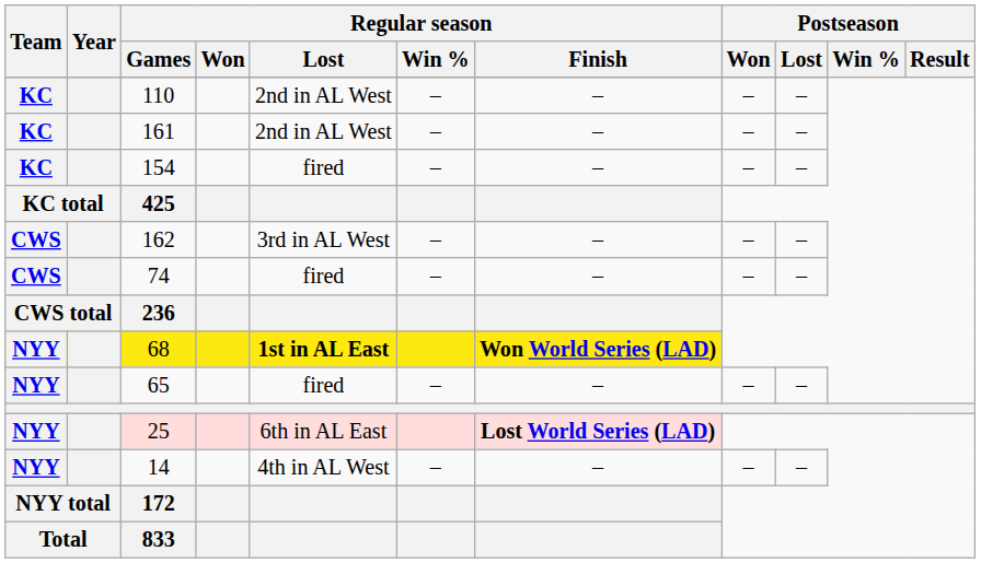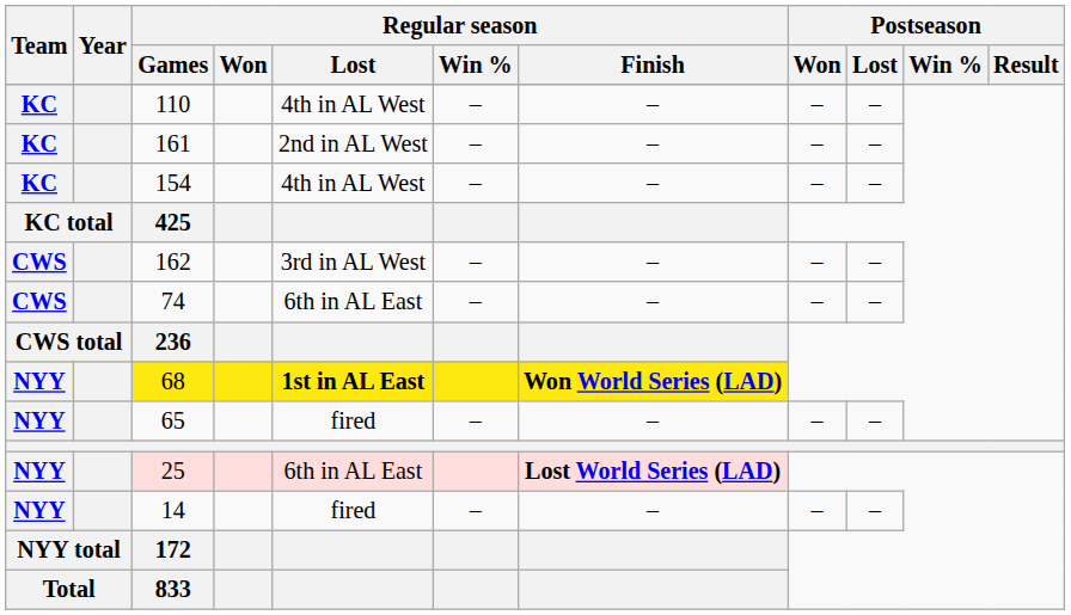 <table class="wikitable" style="font-size: 95%; text-align:center;">
 <tr>
 <th rowspan="2">Team</th>
 <th rowspan="2">Year</th>
 <th colspan="5">Regular season</th>
 <th colspan="4">Postseason</th>
 </tr>
 <tr>
 <th>Games</th>
 <th>Won</th>
 <th>Lost</th>
 <th>Win %</th>
 <th>Finish</th>
 <th>Won</th>
 <th>Lost</th>
 <th>Win %</th>
 <th>Result</th>
 </tr>
 <tr>
 </tr>
 <tr>
 <th><a href='#'>KC</a></th>
 <th></th>
 <td>110</td>
 <td></td>
-<td>2nd in AL West</td>
+<td>4th in AL West</td>
 <td>–</td>
 <td>–</td>
 <td>–</td>
 <td>–</td>
 </tr>
 <tr>
 <th><a href='#'>KC</a></th>
 <th></th>
 <td>161</td>
 <td></td>
 <td>2nd in AL West</td>
 <td>–</td>
 <td>–</td>
 <td>–</td>
 <td>–</td>
 </tr>
 <tr>
 <th><a href='#'>KC</a></th>
 <th></th>
 <td>154</td>
 <td></td>
-<td>fired</td>
+<td>4th in AL West</td>
 <td>–</td>
 <td>–</td>
 <td>–</td>
 <td>–</td>
 </tr>
 <tr>
 <th colspan="2">KC total</th>
 <th>425</th>
 <th></th>
 <th></th>
 <th></th>
 <th></th>
 </tr>
 <tr>
 <th><a href='#'>CWS</a></th>
 <th></th>
 <td>162</td>
 <td></td>
 <td>3rd in AL West</td>
 <td>–</td>
 <td>–</td>
 <td>–</td>
 <td>–</td>
 </tr>
 <tr>
 <th><a href='#'>CWS</a></th>
 <th></th>
 <td>74</td>
 <td></td>
-<td>fired</td>
+<td>6th in AL East</td>
 <td>–</td>
 <td>–</td>
 <td>–</td>
 <td>–</td>
 </tr>
 <tr>
 <th colspan="2">CWS total</th>
 <th>236</th>
 <th></th>
 <th></th>
 <th></th>
 <th></th>
 </tr>
 <tr style="background:#fde910">
 <th><a href='#'>NYY</a></th>
 <th></th>
 <td>68</td>
 <td></td>
 <td><strong>1st in AL East</strong></td>
 <td></td>
 <td><strong>Won <a href='#'>World Series</a> (<a href='#'>LAD</a>)</strong></td>
 </tr>
 <tr>
 <th><a href='#'>NYY</a></th>
 <th></th>
 <td>65</td>
 <td></td>
 <td>fired</td>
 <td>–</td>
 <td>–</td>
 <td>–</td>
 <td>–</td>
 </tr>
 <tr>
 <th colspan="11"></th>
 </tr>
 <tr style="background:#fdd">
 <th><a href='#'>NYY</a></th>
 <th></th>
 <td>25</td>
 <td></td>
 <td>6th in AL East</td>
 <td></td>
 <td><strong>Lost <a href='#'>World Series</a> (<a href='#'>LAD</a>)</strong></td>
 </tr>
 <tr>
 <th><a href='#'>NYY</a></th>
 <th></th>
 <td>14</td>
 <td></td>
-<td>4th in AL West</td>
+<td>fired</td>
 <td>–</td>
 <td>–</td>
 <td>–</td>
 <td>–</td>
 </tr>
 <tr>
 <th colspan="2">NYY total</th>
 <th>172</th>
 <th></th>
 <th></th>
 <th></th>
 <th></th>
 </tr>
 <tr>
 <th colspan="2">Total</th>
 <th>833</th>
 <th></th>
 <th></th>
 <th></th>
 <th></th>
 </tr>
 </table>
